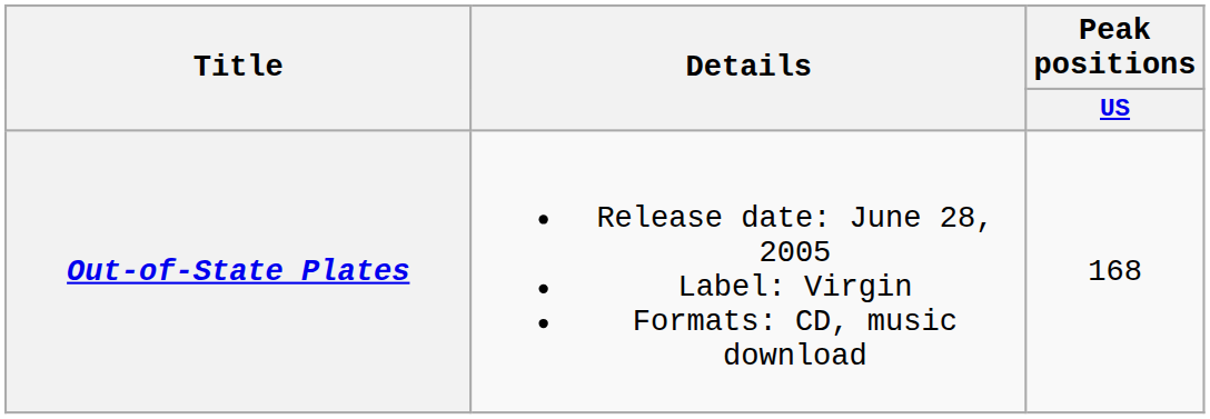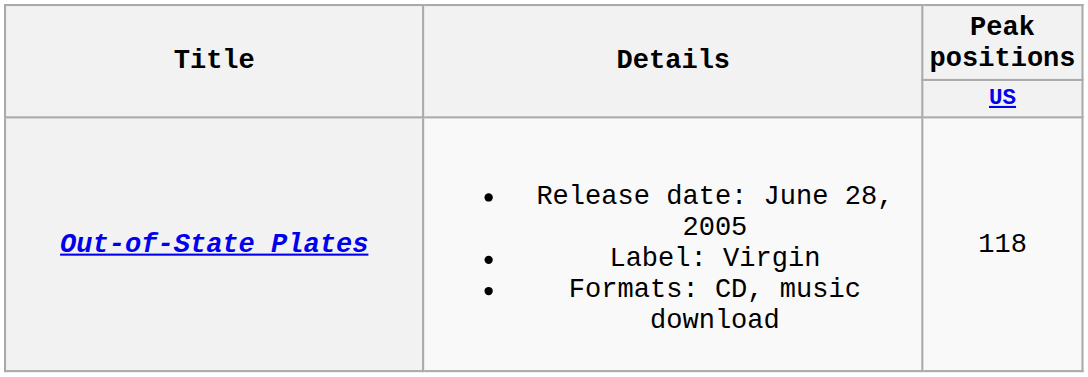 <table class="wikitable plainrowheaders" style="text-align:center;">
 <tr>
 <th rowspan="2" style="width:15em;">Title</th>
 <th rowspan="2" style="width:18em;">Details</th>
 <th>Peak positions</th>
 </tr>
 <tr style="font-size:smaller;">
 <th style="width:50px;"><a href='#'>US</a><br></th>
 </tr>
 <tr>
 <th scope="row"><em><a href='#'>Out-of-State Plates</a></em></th>
 <td><br><ul><li>Release date: June 28, 2005</li><li>Label: Virgin</li><li>Formats: CD, music download</li></ul></td>
-<td>168</td>
+<td>118</td>
 </tr>
 </table>
